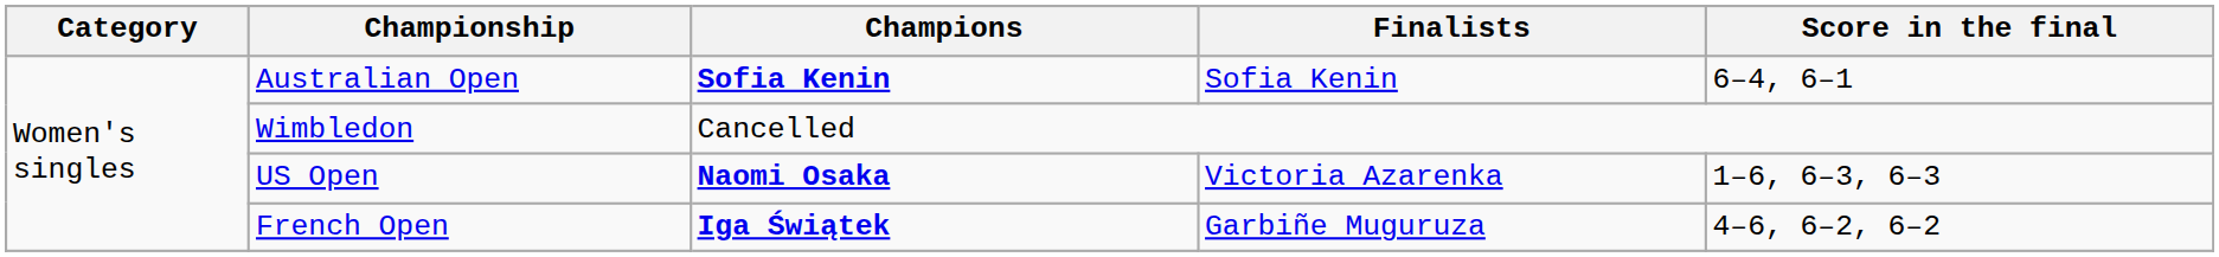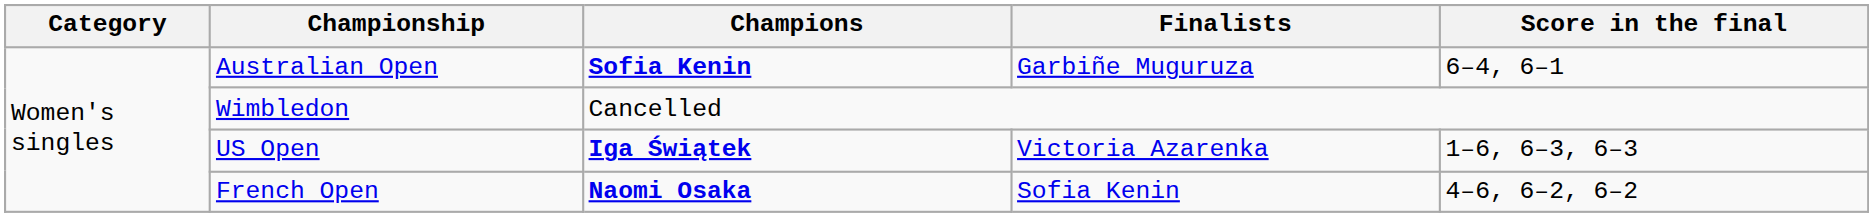 <table class="wikitable" style="font-size:90%;" width=100%>
 <tr>
 <th style="width: 11%;">Category</th>
 <th style="width: 20%;">Championship</th>
 <th style="width: 23%;">Champions</th>
 <th style="width: 23%;">Finalists</th>
 <th style="width: 23%;">Score in the final</th>
 </tr>
 <tr>
 <td rowspan="4">Women's singles</td>
 <td><a href='#'>Australian Open</a></td>
 <td> <strong><a href='#'>Sofia Kenin</a></strong></td>
-<td> <a href='#'>Sofia Kenin</a></td>
+<td> <a href='#'>Garbiñe Muguruza</a></td>
 <td>6–4, 6–1</td>
 </tr>
 <tr>
 <td><a href='#'>Wimbledon</a></td>
 <td colspan="3">Cancelled</td>
 </tr>
 <tr>
 <td><a href='#'>US Open</a></td>
-<td> <strong><a href='#'>Naomi Osaka</a></strong></td>
+<td> <strong><a href='#'>Iga Świątek</a></strong></td>
 <td> <a href='#'>Victoria Azarenka</a></td>
 <td>1–6, 6–3, 6–3</td>
 </tr>
 <tr>
 <td><a href='#'>French Open</a></td>
-<td> <strong><a href='#'>Iga Świątek</a></strong></td>
-<td> <a href='#'>Garbiñe Muguruza</a></td>
+<td> <strong><a href='#'>Naomi Osaka</a></strong></td>
+<td> <a href='#'>Sofia Kenin</a></td>
 <td>4–6, 6–2, 6–2</td>
 </tr>
 </table>
